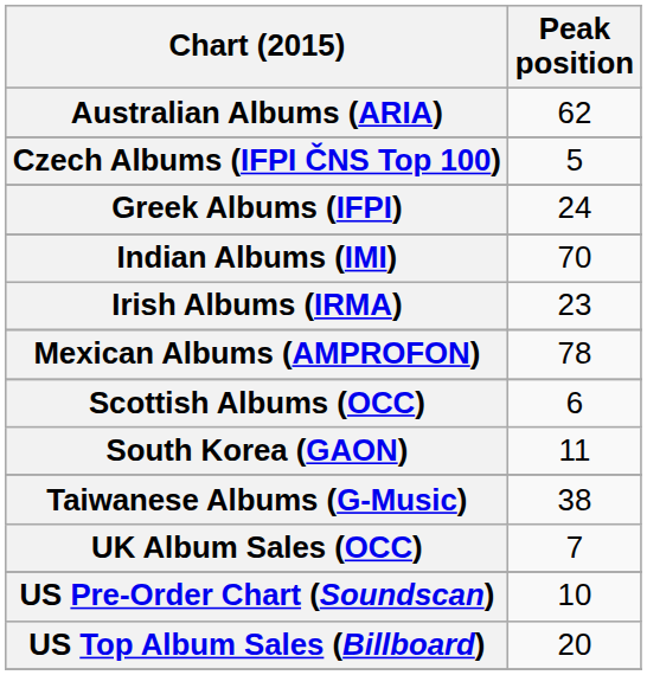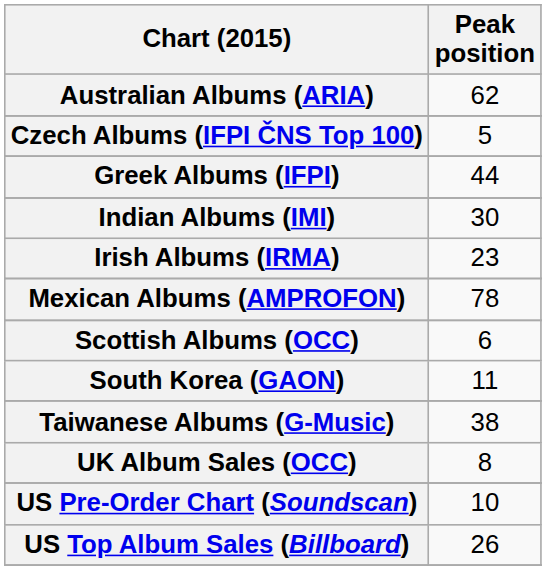 <table class="wikitable sortable plainrowheaders" style="text-align:center">
 <tr>
 <th>Chart (2015)</th>
 <th>Peak<br>position</th>
 </tr>
 <tr>
 <th scope="row">Australian Albums (<a href='#'>ARIA</a>)</th>
 <td>62</td>
 </tr>
 <tr>
 </tr>
 <tr>
 </tr>
 <tr>
 </tr>
 <tr>
 </tr>
 <tr>
 <th scope="row">Czech Albums (<a href='#'>IFPI ČNS Top 100</a>)</th>
 <td>5</td>
 </tr>
 <tr>
 </tr>
 <tr>
 </tr>
 <tr>
 </tr>
 <tr>
 <th scope="row">Greek Albums (<a href='#'>IFPI</a>)</th>
-<td>24</td>
+<td>44</td>
 </tr>
 <tr>
 </tr>
 <tr>
 <th scope="row">Indian Albums (<a href='#'>IMI</a>)</th>
-<td>70</td>
+<td>30</td>
 </tr>
 <tr>
 <th scope="row">Irish Albums (<a href='#'>IRMA</a>)</th>
 <td>23</td>
 </tr>
 <tr>
 </tr>
 <tr>
 </tr>
 <tr>
 <th scope="row">Mexican Albums (<a href='#'>AMPROFON</a>)</th>
 <td>78</td>
 </tr>
 <tr>
 </tr>
 <tr>
 </tr>
 <tr>
 </tr>
 <tr>
 <th scope="row">Scottish Albums (<a href='#'>OCC</a>)</th>
 <td>6</td>
 </tr>
 <tr>
 <th scope="row">South Korea (<a href='#'>GAON</a>)</th>
 <td>11</td>
 </tr>
 <tr>
 </tr>
 <tr>
 </tr>
 <tr>
 </tr>
 <tr>
 <th scope="row">Taiwanese Albums (<a href='#'>G-Music</a>)</th>
 <td>38</td>
 </tr>
 <tr>
 <th scope="row">UK Album Sales (<a href='#'>OCC</a>)</th>
-<td>7</td>
+<td>8</td>
 </tr>
 <tr>
 </tr>
 <tr>
 </tr>
 <tr>
 </tr>
 <tr>
 <th scope="row">US <a href='#'>Pre-Order Chart</a> (<em><a href='#'>Soundscan</a></em>)</th>
 <td>10</td>
 </tr>
 <tr>
 <th scope="row">US <a href='#'>Top Album Sales</a> (<em><a href='#'>Billboard</a></em>)</th>
-<td>20</td>
+<td>26</td>
 </tr>
 <tr>
 </tr>
 <tr>
 </tr>
 </table>
